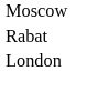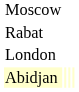 <table>
 <tr>
 <td rowspan=2>Moscow</td>
 <td rowspan=2></td>
 <td rowspan=2></td>
 <td></td>
 </tr>
 <tr>
 <td></td>
 </tr>
 <tr>
 <td rowspan=2>Rabat</td>
 <td rowspan=2></td>
 <td rowspan=2></td>
 <td></td>
 </tr>
 <tr>
 <td></td>
 </tr>
 <tr>
 <td rowspan=2>London</td>
 <td rowspan=2></td>
 <td rowspan=2></td>
 <td></td>
 </tr>
 <tr>
 <td></td>
 </tr>
+<tr bgcolor=ffffcc>
+<td>Abidjan</td>
+<td></td>
+<td></td>
+<td></td>
+</tr>
 </table>
